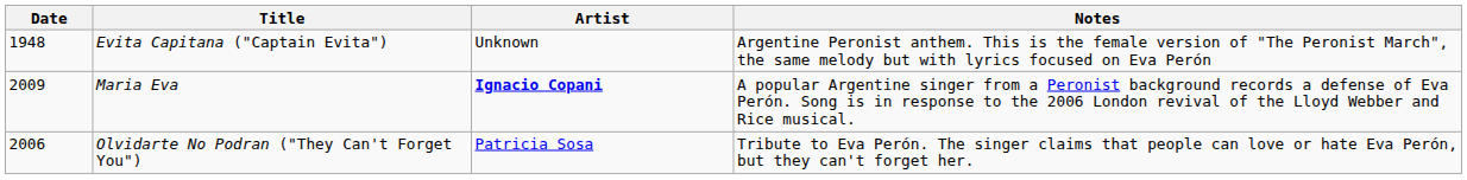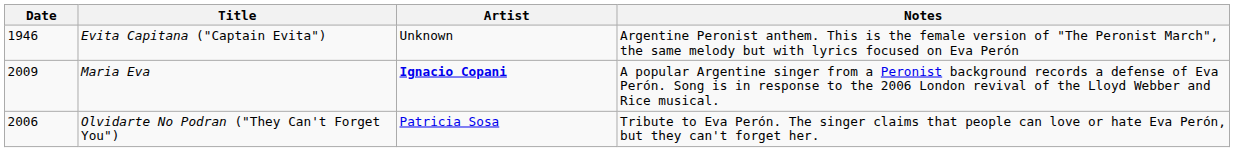 <table class="wikitable sortable">
 <tr>
 <th width="6%">Date</th>
 <th width="26%">Title</th>
 <th width="18%">Artist</th>
 <th width="50%">Notes</th>
 </tr>
 <tr valign="top">
-<td>1948</td>
+<td>1946</td>
 <td><em>Evita Capitana</em> ("Captain Evita")</td>
 <td>Unknown</td>
 <td>Argentine Peronist anthem. This is the female version of "The Peronist March", the same melody but with lyrics focused on Eva Perón </td>
 </tr>
 <tr valign="top">
 <td>2009</td>
 <td><em>Maria Eva</em></td>
 <td><strong><a href='#'>Ignacio Copani</a></strong></td>
 <td>A popular Argentine singer from a <a href='#'>Peronist</a> background records a defense of Eva Perón. Song is in response to the 2006 London revival of the Lloyd Webber and Rice musical.  </td>
 </tr>
 <tr valign="top">
 <td>2006</td>
 <td><em>Olvidarte No Podran</em> ("They Can't Forget You")</td>
 <td><a href='#'>Patricia Sosa</a></td>
 <td>Tribute to Eva Perón. The singer claims that people can love or hate Eva Perón, but they can't forget her. </td>
 </tr>
 </table>
